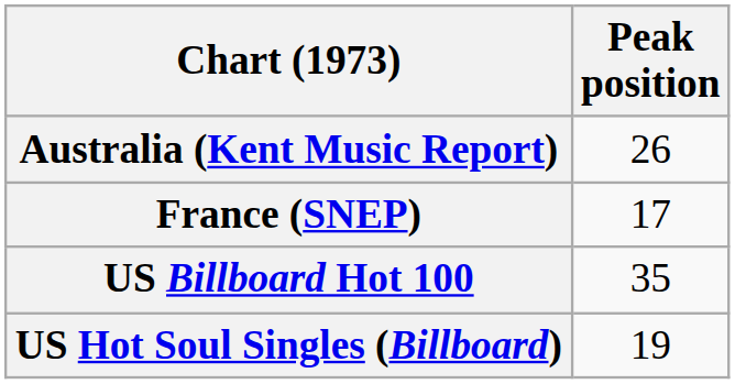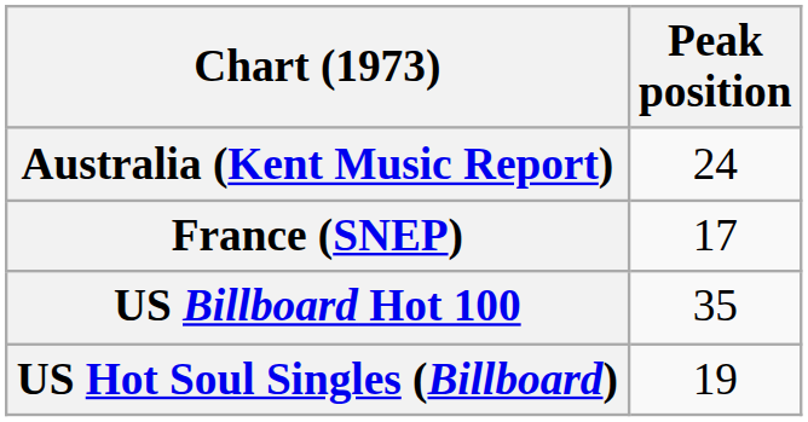 <table class="wikitable sortable plainrowheaders" style="text-align:center">
 <tr>
 <th scope="col">Chart (1973)</th>
 <th scope="col">Peak<br>position</th>
 </tr>
 <tr>
 <th scope="row">Australia (<a href='#'>Kent Music Report</a>)</th>
-<td>26</td>
+<td>24</td>
 </tr>
 <tr>
 <th scope="row">France (<a href='#'>SNEP</a>)</th>
 <td>17</td>
 </tr>
 <tr>
 <th scope="row">US <a href='#'><em>Billboard</em> Hot 100</a></th>
 <td>35</td>
 </tr>
 <tr>
 <th scope="row">US <a href='#'>Hot Soul Singles</a> (<em><a href='#'>Billboard</a></em>)</th>
 <td>19</td>
 </tr>
 </table>
